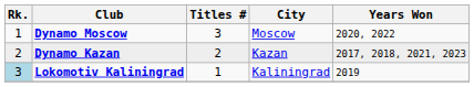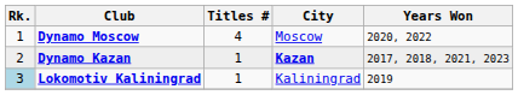 <table class="wikitable">
 <tr>
 <th scope="col">Rk.</th>
 <th scope="col">Club</th>
 <th scope="col">Titles #</th>
 <th scope="col">City</th>
 <th scope="col">Years Won</th>
 </tr>
 <tr>
 <td align="center">1</td>
 <td><strong><a href='#'>Dynamo Moscow</a></strong></td>
-<td align="center">3</td>
+<td align="center">4</td>
 <td><a href='#'>Moscow</a></td>
 <td><small>2020, 2022 </small></td>
 </tr>
 <tr bgcolor=#eee>
 <td align="center">2</td>
 <td><strong><a href='#'>Dynamo Kazan</a></strong></td>
-<td align="center">2</td>
-<td><a href='#'>Kazan</a></td>
+<td align="center">1</td>
+<td><strong><a href='#'>Kazan</a></strong></td>
 <td><small> 2017, 2018, 2021, 2023 </small></td>
 </tr>
 <tr>
 <td align="center" style="background: lightblue;">3</td>
 <td><strong><a href='#'>Lokomotiv Kaliningrad</a></strong></td>
 <td align="center">1</td>
 <td><a href='#'>Kaliningrad</a></td>
 <td><small>2019</small></td>
 </tr>
 <tr>
 </tr>
 </table>
